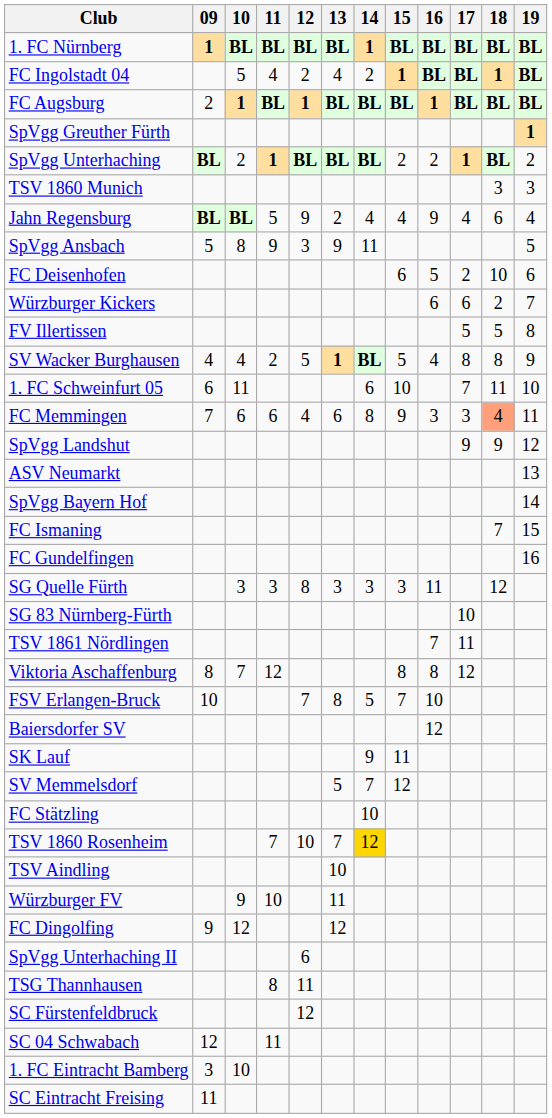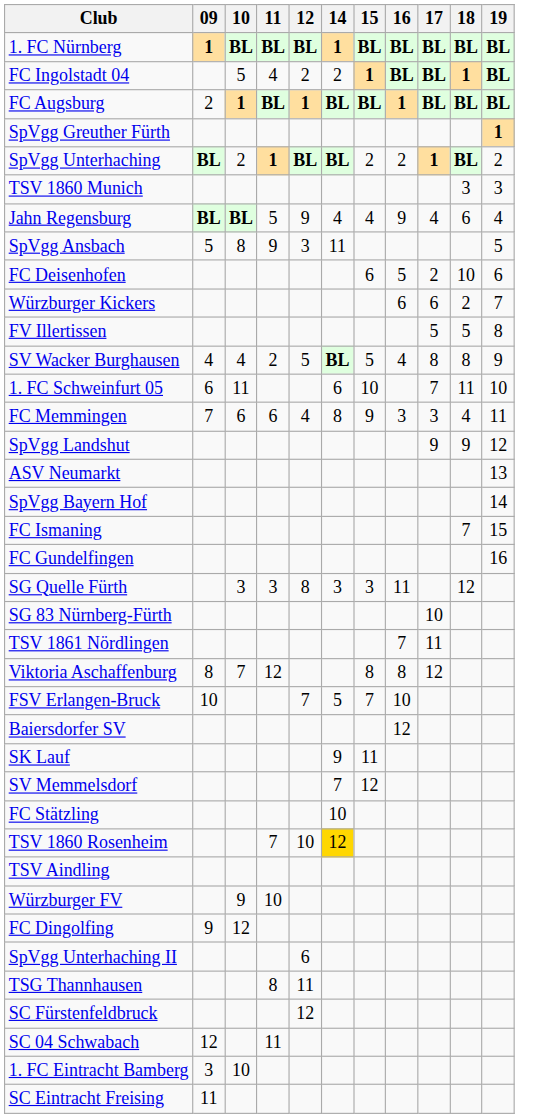 <table class="wikitable sortable">
 <tr>
 <th>Club</th>
 <th class="unsortable">09</th>
 <th class="unsortable">10</th>
 <th class="unsortable">11</th>
 <th class="unsortable">12</th>
-<th class="unsortable">13</th>
 <th class="unsortable">14</th>
 <th class="unsortable">15</th>
 <th class="unsortable">16</th>
 <th class="unsortable">17</th>
 <th class="unsortable">18</th>
 <th class="unsortable">19</th>
 </tr>
 <tr align="center">
 <td align="left"><a href='#'>1. FC Nürnberg</a></td>
 <td style="background:#ffdf9f"><strong>1</strong></td>
-<td style="background:#dfffdf"><strong>BL</strong></td>
 <td style="background:#dfffdf"><strong>BL</strong></td>
 <td style="background:#dfffdf"><strong>BL</strong></td>
 <td style="background:#dfffdf"><strong>BL</strong></td>
 <td style="background:#ffdf9f"><strong>1</strong></td>
 <td style="background:#dfffdf"><strong>BL</strong></td>
 <td style="background:#dfffdf"><strong>BL</strong></td>
 <td style="background:#dfffdf"><strong>BL</strong></td>
 <td style="background:#dfffdf"><strong>BL</strong></td>
 <td style="background:#dfffdf"><strong>BL</strong></td>
 </tr>
 <tr align="center">
 <td align="left"><a href='#'>FC Ingolstadt 04</a></td>
 <td></td>
 <td>5</td>
 <td>4</td>
 <td>2</td>
-<td>4</td>
 <td>2</td>
 <td style="background:#ffdf9f"><strong>1</strong></td>
 <td style="background:#dfffdf"><strong>BL</strong></td>
 <td style="background:#dfffdf"><strong>BL</strong></td>
 <td style="background:#ffdf9f"><strong>1</strong></td>
 <td style="background:#dfffdf"><strong>BL</strong></td>
 </tr>
 <tr align="center">
 <td align="left"><a href='#'>FC Augsburg</a></td>
 <td>2</td>
 <td style="background:#ffdf9f"><strong>1</strong></td>
 <td style="background:#dfffdf"><strong>BL</strong></td>
 <td style="background:#ffdf9f"><strong>1</strong></td>
-<td style="background:#dfffdf"><strong>BL</strong></td>
 <td style="background:#dfffdf"><strong>BL</strong></td>
 <td style="background:#dfffdf"><strong>BL</strong></td>
 <td style="background:#ffdf9f"><strong>1</strong></td>
 <td style="background:#dfffdf"><strong>BL</strong></td>
 <td style="background:#dfffdf"><strong>BL</strong></td>
 <td style="background:#dfffdf"><strong>BL</strong></td>
 </tr>
 <tr align="center">
 <td align="left"><a href='#'>SpVgg Greuther Fürth</a></td>
 <td></td>
 <td></td>
 <td></td>
 <td></td>
 <td></td>
 <td></td>
 <td></td>
 <td></td>
 <td></td>
-<td></td>
 <td style="background:#ffdf9f"><strong>1</strong></td>
 </tr>
 <tr align="center">
 <td align="left"><a href='#'>SpVgg Unterhaching</a></td>
 <td style="background:#dfffdf"><strong>BL</strong></td>
 <td>2</td>
 <td style="background:#ffdf9f"><strong>1</strong></td>
-<td style="background:#dfffdf"><strong>BL</strong></td>
 <td style="background:#dfffdf"><strong>BL</strong></td>
 <td style="background:#dfffdf"><strong>BL</strong></td>
 <td>2</td>
 <td>2</td>
 <td style="background:#ffdf9f"><strong>1</strong></td>
 <td style="background:#dfffdf"><strong>BL</strong></td>
 <td>2</td>
 </tr>
 <tr align="center">
 <td align="left"><a href='#'>TSV 1860 Munich</a></td>
 <td></td>
 <td></td>
 <td></td>
 <td></td>
 <td></td>
 <td></td>
 <td></td>
 <td></td>
-<td></td>
 <td>3</td>
 <td>3</td>
 </tr>
 <tr align="center">
 <td align="left"><a href='#'>Jahn Regensburg</a></td>
 <td style="background:#dfffdf"><strong>BL</strong></td>
 <td style="background:#dfffdf"><strong>BL</strong></td>
 <td>5</td>
 <td>9</td>
-<td>2</td>
 <td>4</td>
 <td>4</td>
 <td>9</td>
 <td>4</td>
 <td>6</td>
 <td>4</td>
 </tr>
 <tr align="center">
 <td align="left"><a href='#'>SpVgg Ansbach</a></td>
 <td>5</td>
 <td>8</td>
 <td>9</td>
 <td>3</td>
-<td>9</td>
 <td>11</td>
 <td></td>
 <td></td>
 <td></td>
 <td></td>
 <td>5</td>
 </tr>
 <tr align="center">
 <td align="left"><a href='#'>FC Deisenhofen</a></td>
 <td></td>
 <td></td>
 <td></td>
 <td></td>
 <td></td>
-<td></td>
 <td>6</td>
 <td>5</td>
 <td>2</td>
 <td>10</td>
 <td>6</td>
 </tr>
 <tr align="center">
 <td align="left"><a href='#'>Würzburger Kickers</a></td>
-<td></td>
 <td></td>
 <td></td>
 <td></td>
 <td></td>
 <td></td>
 <td></td>
 <td>6</td>
 <td>6</td>
 <td>2</td>
 <td>7</td>
 </tr>
 <tr align="center">
 <td align="left"><a href='#'>FV Illertissen</a></td>
 <td></td>
 <td></td>
 <td></td>
 <td></td>
 <td></td>
 <td></td>
 <td></td>
-<td></td>
 <td>5</td>
 <td>5</td>
 <td>8</td>
 </tr>
 <tr align="center">
 <td align="left"><a href='#'>SV Wacker Burghausen</a></td>
 <td>4</td>
 <td>4</td>
 <td>2</td>
 <td>5</td>
-<td style="background:#ffdf9f"><strong>1</strong></td>
 <td style="background:#dfffdf"><strong>BL</strong></td>
 <td>5</td>
 <td>4</td>
 <td>8</td>
 <td>8</td>
 <td>9</td>
 </tr>
 <tr align="center">
 <td align="left"><a href='#'>1. FC Schweinfurt 05</a></td>
 <td>6</td>
 <td>11</td>
-<td></td>
 <td></td>
 <td></td>
 <td>6</td>
 <td>10</td>
 <td></td>
 <td>7</td>
 <td>11</td>
 <td>10</td>
 </tr>
 <tr align="center">
 <td align="left"><a href='#'>FC Memmingen</a></td>
 <td>7</td>
 <td>6</td>
 <td>6</td>
 <td>4</td>
-<td>6</td>
 <td>8</td>
 <td>9</td>
 <td>3</td>
 <td>3</td>
-<td style="background: lightsalmon;">4</td>
+<td>4</td>
 <td>11</td>
 </tr>
 <tr align="center">
 <td align="left"><a href='#'>SpVgg Landshut</a></td>
-<td></td>
 <td></td>
 <td></td>
 <td></td>
 <td></td>
 <td></td>
 <td></td>
 <td></td>
 <td>9</td>
 <td>9</td>
 <td>12</td>
 </tr>
 <tr align="center">
 <td align="left"><a href='#'>ASV Neumarkt</a></td>
 <td></td>
 <td></td>
 <td></td>
 <td></td>
 <td></td>
 <td></td>
 <td></td>
 <td></td>
 <td></td>
-<td></td>
 <td>13</td>
 </tr>
 <tr align="center">
 <td align="left"><a href='#'>SpVgg Bayern Hof</a></td>
 <td></td>
 <td></td>
 <td></td>
 <td></td>
 <td></td>
 <td></td>
 <td></td>
 <td></td>
 <td></td>
-<td></td>
 <td>14</td>
 </tr>
 <tr align="center">
 <td align="left"><a href='#'>FC Ismaning</a></td>
-<td></td>
 <td></td>
 <td></td>
 <td></td>
 <td></td>
 <td></td>
 <td></td>
 <td></td>
 <td></td>
 <td>7</td>
 <td>15</td>
 </tr>
 <tr align="center">
 <td align="left"><a href='#'>FC Gundelfingen</a></td>
 <td></td>
 <td></td>
 <td></td>
 <td></td>
 <td></td>
 <td></td>
 <td></td>
 <td></td>
 <td></td>
-<td></td>
 <td>16</td>
 </tr>
 <tr align="center">
 <td align="left"><a href='#'>SG Quelle Fürth</a></td>
 <td></td>
 <td>3</td>
 <td>3</td>
 <td>8</td>
 <td>3</td>
 <td>3</td>
-<td>3</td>
 <td>11</td>
 <td></td>
 <td>12</td>
 <td></td>
 </tr>
 <tr align="center">
 <td align="left"><a href='#'>SG 83 Nürnberg-Fürth</a></td>
-<td></td>
 <td></td>
 <td></td>
 <td></td>
 <td></td>
 <td></td>
 <td></td>
 <td></td>
 <td>10</td>
 <td></td>
 <td></td>
 </tr>
 <tr align="center">
 <td align="left"><a href='#'>TSV 1861 Nördlingen</a></td>
 <td></td>
 <td></td>
 <td></td>
 <td></td>
 <td></td>
 <td></td>
-<td></td>
 <td>7</td>
 <td>11</td>
 <td></td>
 <td></td>
 </tr>
 <tr align="center">
 <td align="left"><a href='#'>Viktoria Aschaffenburg</a></td>
 <td>8</td>
 <td>7</td>
 <td>12</td>
-<td></td>
 <td></td>
 <td></td>
 <td>8</td>
 <td>8</td>
 <td>12</td>
 <td></td>
 <td></td>
 </tr>
 <tr align="center">
 <td align="left"><a href='#'>FSV Erlangen-Bruck</a></td>
 <td>10</td>
 <td></td>
 <td></td>
 <td>7</td>
-<td>8</td>
 <td>5</td>
 <td>7</td>
 <td>10</td>
 <td></td>
 <td></td>
 <td></td>
 </tr>
 <tr align="center">
 <td align="left"><a href='#'>Baiersdorfer SV</a></td>
-<td></td>
 <td></td>
 <td></td>
 <td></td>
 <td></td>
 <td></td>
 <td></td>
 <td>12</td>
 <td></td>
 <td></td>
 <td></td>
 </tr>
 <tr align="center">
 <td align="left"><a href='#'>SK Lauf</a></td>
 <td></td>
 <td></td>
 <td></td>
 <td></td>
-<td></td>
 <td>9</td>
 <td>11</td>
 <td></td>
 <td></td>
 <td></td>
 <td></td>
 </tr>
 <tr align="center">
 <td align="left"><a href='#'>SV Memmelsdorf</a></td>
 <td></td>
 <td></td>
 <td></td>
 <td></td>
-<td>5</td>
 <td>7</td>
 <td>12</td>
 <td></td>
 <td></td>
 <td></td>
 <td></td>
 </tr>
 <tr align="center">
 <td align="left"><a href='#'>FC Stätzling</a></td>
-<td></td>
 <td></td>
 <td></td>
 <td></td>
 <td></td>
 <td>10</td>
 <td></td>
 <td></td>
 <td></td>
 <td></td>
 <td></td>
 </tr>
 <tr align="center">
 <td align="left"><a href='#'>TSV 1860 Rosenheim</a></td>
 <td></td>
 <td></td>
 <td>7</td>
 <td>10</td>
-<td>7</td>
 <td style="background: gold;">12</td>
 <td></td>
 <td></td>
 <td></td>
 <td></td>
 <td></td>
 </tr>
 <tr align="center">
 <td align="left"><a href='#'>TSV Aindling</a></td>
 <td></td>
 <td></td>
 <td></td>
 <td></td>
-<td>10</td>
 <td></td>
 <td></td>
 <td></td>
 <td></td>
 <td></td>
 <td></td>
 </tr>
 <tr align="center">
 <td align="left"><a href='#'>Würzburger FV</a></td>
 <td></td>
 <td>9</td>
 <td>10</td>
 <td></td>
-<td>11</td>
 <td></td>
 <td></td>
 <td></td>
 <td></td>
 <td></td>
 <td></td>
 </tr>
 <tr align="center">
 <td align="left"><a href='#'>FC Dingolfing</a></td>
 <td>9</td>
 <td>12</td>
 <td></td>
 <td></td>
-<td>12</td>
 <td></td>
 <td></td>
 <td></td>
 <td></td>
 <td></td>
 <td></td>
 </tr>
 <tr align="center">
 <td align="left"><a href='#'>SpVgg Unterhaching II</a></td>
 <td></td>
 <td></td>
 <td></td>
 <td>6</td>
 <td></td>
 <td></td>
 <td></td>
 <td></td>
 <td></td>
 <td></td>
-<td></td>
 </tr>
 <tr align="center">
 <td align="left"><a href='#'>TSG Thannhausen</a></td>
 <td></td>
 <td></td>
 <td>8</td>
 <td>11</td>
-<td></td>
 <td></td>
 <td></td>
 <td></td>
 <td></td>
 <td></td>
 <td></td>
 </tr>
 <tr align="center">
 <td align="left"><a href='#'>SC Fürstenfeldbruck</a></td>
 <td></td>
 <td></td>
 <td></td>
 <td>12</td>
 <td></td>
 <td></td>
 <td></td>
 <td></td>
 <td></td>
 <td></td>
-<td></td>
 </tr>
 <tr align="center">
 <td align="left"><a href='#'>SC 04 Schwabach</a></td>
 <td>12</td>
 <td></td>
 <td>11</td>
 <td></td>
 <td></td>
 <td></td>
 <td></td>
 <td></td>
 <td></td>
 <td></td>
-<td></td>
 </tr>
 <tr align="center">
 <td align="left"><a href='#'>1. FC Eintracht Bamberg</a></td>
 <td>3</td>
 <td>10</td>
-<td></td>
 <td></td>
 <td></td>
 <td></td>
 <td></td>
 <td></td>
 <td></td>
 <td></td>
 <td></td>
 </tr>
 <tr align="center">
 <td align="left"><a href='#'>SC Eintracht Freising</a></td>
 <td>11</td>
 <td></td>
 <td></td>
 <td></td>
 <td></td>
 <td></td>
 <td></td>
 <td></td>
 <td></td>
 <td></td>
-<td></td>
 </tr>
 </table>
